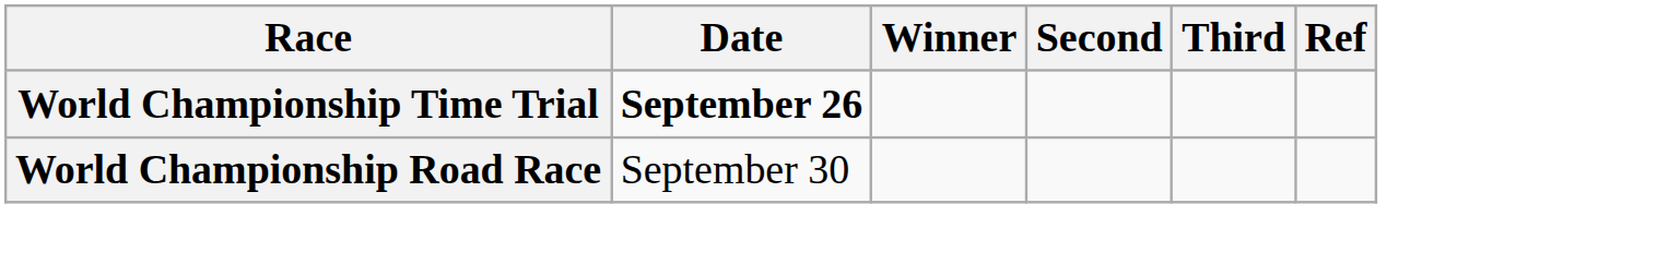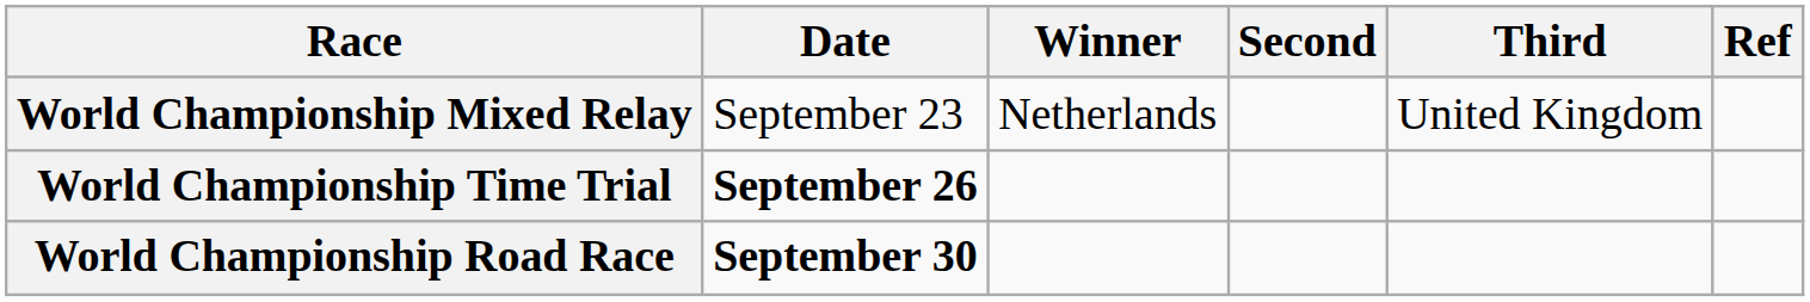 <table class="wikitable plainrowheaders">
 <tr>
 <th>Race</th>
 <th>Date</th>
 <th>Winner</th>
 <th>Second</th>
 <th>Third</th>
 <th>Ref</th>
+</tr>
+<tr>
+<th scope=row>World Championship Mixed Relay</th>
+<td>September 23</td>
+<td> Netherlands</td>
+<td></td>
+<td> United Kingdom</td>
+<td></td>
 </tr>
 <tr>
 <th scope=row>World Championship Time Trial</th>
 <td><strong>September 26</strong></td>
 <td></td>
 <td></td>
 <td></td>
 <td></td>
 </tr>
 <tr>
 <th scope=row>World Championship Road Race</th>
-<td>September 30</td>
+<td><strong>September 30</strong></td>
 <td></td>
 <td></td>
 <td></td>
 <td></td>
 </tr>
 </table>
